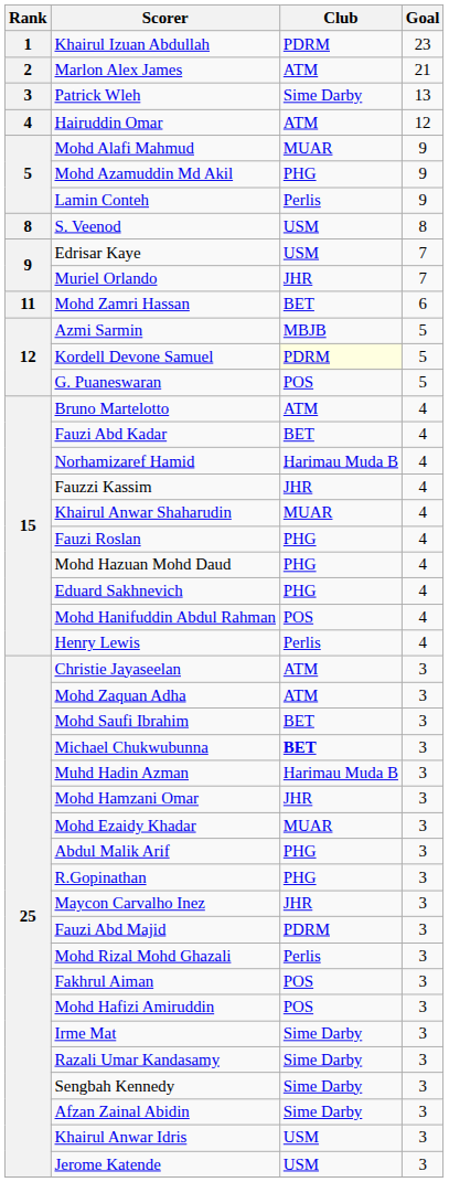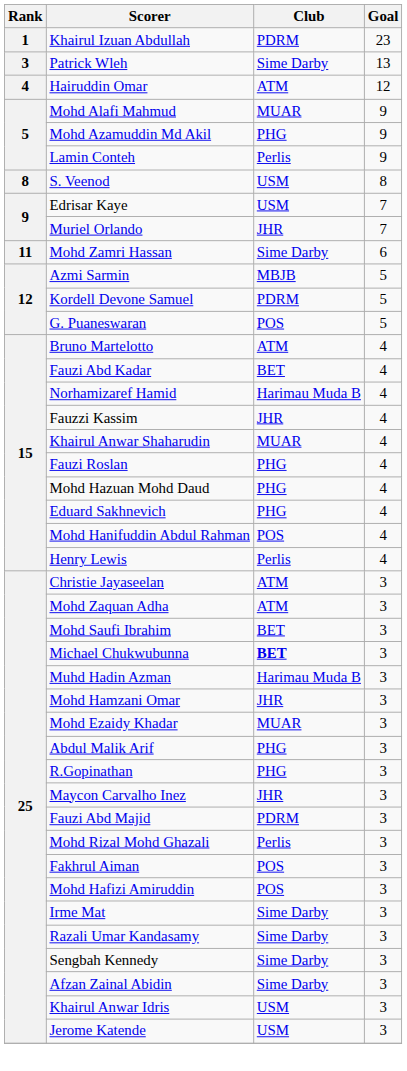 <table class=wikitable>
 <tr>
 <th>Rank</th>
 <th>Scorer</th>
 <th>Club</th>
 <th>Goal</th>
 </tr>
 <tr>
 <th rowspan=1>1</th>
 <td> <a href='#'>Khairul Izuan Abdullah</a></td>
 <td><a href='#'>PDRM</a></td>
 <td align=center>23</td>
-</tr>
-<tr>
-<th rowspan=1>2</th>
-<td> <a href='#'>Marlon Alex James</a></td>
-<td><a href='#'>ATM</a></td>
-<td align=center>21</td>
 </tr>
 <tr>
 <th rowspan=1>3</th>
 <td> <a href='#'>Patrick Wleh</a></td>
 <td><a href='#'>Sime Darby</a></td>
 <td align=center>13</td>
 </tr>
 <tr>
 <th rowspan=1>4</th>
 <td> <a href='#'>Hairuddin Omar</a></td>
 <td><a href='#'>ATM</a></td>
 <td align=center>12</td>
 </tr>
 <tr>
 <th rowspan=3>5</th>
 <td> <a href='#'>Mohd Alafi Mahmud</a></td>
 <td><a href='#'>MUAR</a></td>
 <td align=center>9</td>
 </tr>
 <tr>
 <td> <a href='#'>Mohd Azamuddin Md Akil</a></td>
 <td><a href='#'>PHG</a></td>
 <td align=center>9</td>
 </tr>
 <tr>
 <td> <a href='#'>Lamin Conteh</a></td>
 <td><a href='#'>Perlis</a></td>
 <td align=center>9</td>
 </tr>
 <tr>
 <th rowspan=1>8</th>
 <td> <a href='#'>S. Veenod</a></td>
 <td><a href='#'>USM</a></td>
 <td align=center>8</td>
 </tr>
 <tr>
 <th rowspan=2>9</th>
 <td> Edrisar Kaye</td>
 <td><a href='#'>USM</a></td>
 <td align=center>7</td>
 </tr>
 <tr>
 <td> <a href='#'>Muriel Orlando</a></td>
 <td><a href='#'>JHR</a></td>
 <td align=center>7</td>
 </tr>
 <tr>
 <th rowspan=1>11</th>
 <td> <a href='#'>Mohd Zamri Hassan</a></td>
-<td><a href='#'>BET</a></td>
+<td><a href='#'>Sime Darby</a></td>
 <td align=center>6</td>
 </tr>
 <tr>
 <th rowspan=3>12</th>
 <td> <a href='#'>Azmi Sarmin</a></td>
 <td><a href='#'>MBJB</a></td>
 <td align=center>5</td>
 </tr>
 <tr>
 <td> <a href='#'>Kordell Devone Samuel</a></td>
-<td style="background: lightyellow;"><a href='#'>PDRM</a></td>
+<td><a href='#'>PDRM</a></td>
 <td align=center>5</td>
 </tr>
 <tr>
 <td> <a href='#'>G. Puaneswaran</a></td>
 <td><a href='#'>POS</a></td>
 <td align=center>5</td>
 </tr>
 <tr>
 <th rowspan=10>15</th>
 <td> <a href='#'>Bruno Martelotto</a></td>
 <td><a href='#'>ATM</a></td>
 <td align=center>4</td>
 </tr>
 <tr>
 <td> <a href='#'>Fauzi Abd Kadar</a></td>
 <td><a href='#'>BET</a></td>
 <td align=center>4</td>
 </tr>
 <tr>
 <td> <a href='#'>Norhamizaref Hamid</a></td>
 <td><a href='#'>Harimau Muda B</a></td>
 <td align=center>4</td>
 </tr>
 <tr>
 <td> Fauzzi Kassim</td>
 <td><a href='#'>JHR</a></td>
 <td align=center>4</td>
 </tr>
 <tr>
 <td> <a href='#'>Khairul Anwar Shaharudin</a></td>
 <td><a href='#'>MUAR</a></td>
 <td align=center>4</td>
 </tr>
 <tr>
 <td> <a href='#'>Fauzi Roslan</a></td>
 <td><a href='#'>PHG</a></td>
 <td align=center>4</td>
 </tr>
 <tr>
 <td> Mohd Hazuan Mohd Daud</td>
 <td><a href='#'>PHG</a></td>
 <td align=center>4</td>
 </tr>
 <tr>
 <td> <a href='#'>Eduard Sakhnevich</a></td>
 <td><a href='#'>PHG</a></td>
 <td align=center>4</td>
 </tr>
 <tr>
 <td> <a href='#'>Mohd Hanifuddin Abdul Rahman</a></td>
 <td><a href='#'>POS</a></td>
 <td align=center>4</td>
 </tr>
 <tr>
 <td> <a href='#'>Henry Lewis</a></td>
 <td><a href='#'>Perlis</a></td>
 <td align=center>4</td>
 </tr>
 <tr>
 <th rowspan=20>25</th>
 <td> <a href='#'>Christie Jayaseelan</a></td>
 <td><a href='#'>ATM</a></td>
 <td align=center>3</td>
 </tr>
 <tr>
 <td> <a href='#'>Mohd Zaquan Adha</a></td>
 <td><a href='#'>ATM</a></td>
 <td align=center>3</td>
 </tr>
 <tr>
 <td> <a href='#'>Mohd Saufi Ibrahim</a></td>
 <td><a href='#'>BET</a></td>
 <td align=center>3</td>
 </tr>
 <tr>
 <td> <a href='#'>Michael Chukwubunna</a></td>
 <td><strong><a href='#'>BET</a></strong></td>
 <td align=center>3</td>
 </tr>
 <tr>
 <td> <a href='#'>Muhd Hadin Azman</a></td>
 <td><a href='#'>Harimau Muda B</a></td>
 <td align=center>3</td>
 </tr>
 <tr>
 <td> <a href='#'>Mohd Hamzani Omar</a></td>
 <td><a href='#'>JHR</a></td>
 <td align=center>3</td>
 </tr>
 <tr>
 <td> <a href='#'>Mohd Ezaidy Khadar</a></td>
 <td><a href='#'>MUAR</a></td>
 <td align=center>3</td>
 </tr>
 <tr>
 <td> <a href='#'>Abdul Malik Arif</a></td>
 <td><a href='#'>PHG</a></td>
 <td align=center>3</td>
 </tr>
 <tr>
 <td> <a href='#'>R.Gopinathan</a></td>
 <td><a href='#'>PHG</a></td>
 <td align=center>3</td>
 </tr>
 <tr>
 <td> <a href='#'>Maycon Carvalho Inez</a></td>
 <td><a href='#'>JHR</a></td>
 <td align=center>3</td>
 </tr>
 <tr>
 <td> <a href='#'>Fauzi Abd Majid</a></td>
 <td><a href='#'>PDRM</a></td>
 <td align=center>3</td>
 </tr>
 <tr>
 <td> <a href='#'>Mohd Rizal Mohd Ghazali</a></td>
 <td><a href='#'>Perlis</a></td>
 <td align=center>3</td>
 </tr>
 <tr>
 <td> <a href='#'>Fakhrul Aiman</a></td>
 <td><a href='#'>POS</a></td>
 <td align=center>3</td>
 </tr>
 <tr>
 <td> <a href='#'>Mohd Hafizi Amiruddin</a></td>
 <td><a href='#'>POS</a></td>
 <td align=center>3</td>
 </tr>
 <tr>
 <td> <a href='#'>Irme Mat</a></td>
 <td><a href='#'>Sime Darby</a></td>
 <td align=center>3</td>
 </tr>
 <tr>
 <td> <a href='#'>Razali Umar Kandasamy</a></td>
 <td><a href='#'>Sime Darby</a></td>
 <td align=center>3</td>
 </tr>
 <tr>
 <td> Sengbah Kennedy</td>
 <td><a href='#'>Sime Darby</a></td>
 <td align=center>3</td>
 </tr>
 <tr>
 <td> <a href='#'>Afzan Zainal Abidin</a></td>
 <td><a href='#'>Sime Darby</a></td>
 <td align=center>3</td>
 </tr>
 <tr>
 <td> <a href='#'>Khairul Anwar Idris</a></td>
 <td><a href='#'>USM</a></td>
 <td align=center>3</td>
 </tr>
 <tr>
 <td> <a href='#'>Jerome Katende</a></td>
 <td><a href='#'>USM</a></td>
 <td align=center>3</td>
 </tr>
 <tr>
 </tr>
 </table>
